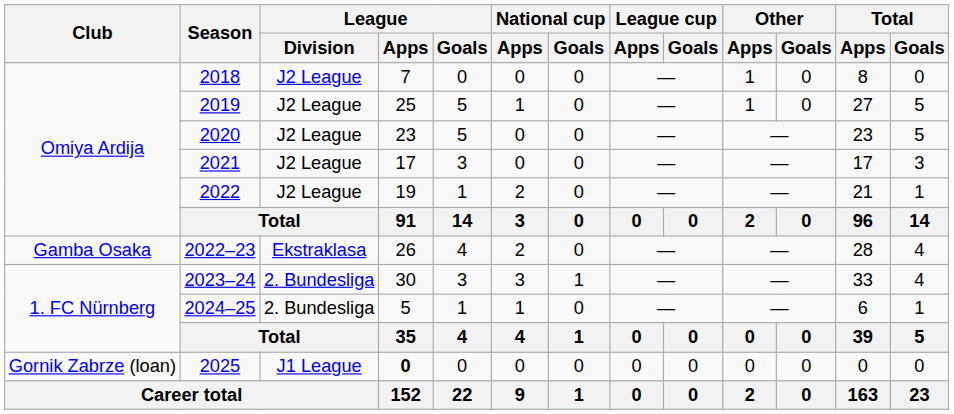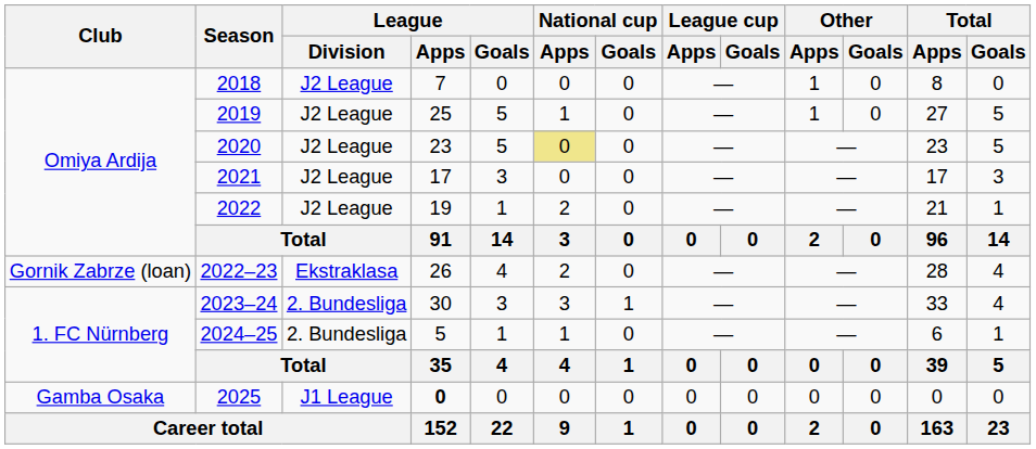 <table class="wikitable" style="text-align:center">
 <tr>
 <th rowspan="2">Club</th>
 <th rowspan="2">Season</th>
 <th colspan="3">League</th>
 <th colspan="2">National cup</th>
 <th colspan="2">League cup</th>
 <th colspan="2">Other</th>
 <th colspan="2">Total</th>
 </tr>
 <tr>
 <th>Division</th>
 <th>Apps</th>
 <th>Goals</th>
 <th>Apps</th>
 <th>Goals</th>
 <th>Apps</th>
 <th>Goals</th>
 <th>Apps</th>
 <th>Goals</th>
 <th>Apps</th>
 <th>Goals</th>
 </tr>
 <tr>
 <td rowspan="6"><a href='#'>Omiya Ardija</a></td>
 <td><a href='#'>2018</a></td>
 <td><a href='#'>J2 League</a></td>
 <td>7</td>
 <td>0</td>
 <td>0</td>
 <td>0</td>
 <td colspan="2">—</td>
 <td>1</td>
 <td>0</td>
 <td>8</td>
 <td>0</td>
 </tr>
 <tr>
 <td><a href='#'>2019</a></td>
 <td>J2 League</td>
 <td>25</td>
 <td>5</td>
 <td>1</td>
 <td>0</td>
 <td colspan="2">—</td>
 <td>1</td>
 <td>0</td>
 <td>27</td>
 <td>5</td>
 </tr>
 <tr>
 <td><a href='#'>2020</a></td>
 <td>J2 League</td>
 <td>23</td>
 <td>5</td>
-<td>0</td>
+<td style="background: khaki;">0</td>
 <td>0</td>
 <td colspan="2">—</td>
 <td colspan="2">—</td>
 <td>23</td>
 <td>5</td>
 </tr>
 <tr>
 <td><a href='#'>2021</a></td>
 <td>J2 League</td>
 <td>17</td>
 <td>3</td>
 <td>0</td>
 <td>0</td>
 <td colspan="2">—</td>
 <td colspan="2">—</td>
 <td>17</td>
 <td>3</td>
 </tr>
 <tr>
 <td><a href='#'>2022</a></td>
 <td>J2 League</td>
 <td>19</td>
 <td>1</td>
 <td>2</td>
 <td>0</td>
 <td colspan="2">—</td>
 <td colspan="2">—</td>
 <td>21</td>
 <td>1</td>
 </tr>
 <tr>
 <th colspan="2">Total</th>
 <th>91</th>
 <th>14</th>
 <th>3</th>
 <th>0</th>
 <th>0</th>
 <th>0</th>
 <th>2</th>
 <th>0</th>
 <th>96</th>
 <th>14</th>
 </tr>
 <tr>
-<td><a href='#'>Gamba Osaka</a></td>
+<td><a href='#'>Gornik Zabrze</a> (loan)</td>
 <td><a href='#'>2022–23</a></td>
 <td><a href='#'>Ekstraklasa</a></td>
 <td>26</td>
 <td>4</td>
 <td>2</td>
 <td>0</td>
 <td colspan="2">—</td>
 <td colspan="2">—</td>
 <td>28</td>
 <td>4</td>
 </tr>
 <tr>
 <td rowspan="3"><a href='#'>1. FC Nürnberg</a></td>
 <td><a href='#'>2023–24</a></td>
 <td><a href='#'>2. Bundesliga</a></td>
 <td>30</td>
 <td>3</td>
 <td>3</td>
 <td>1</td>
 <td colspan="2">—</td>
 <td colspan="2">—</td>
 <td>33</td>
 <td>4</td>
 </tr>
 <tr>
 <td><a href='#'>2024–25</a></td>
 <td>2. Bundesliga</td>
 <td>5</td>
 <td>1</td>
 <td>1</td>
 <td>0</td>
 <td colspan="2">—</td>
 <td colspan="2">—</td>
 <td>6</td>
 <td>1</td>
 </tr>
 <tr>
 <th colspan="2">Total</th>
 <th>35</th>
 <th>4</th>
 <th>4</th>
 <th>1</th>
 <th>0</th>
 <th>0</th>
 <th>0</th>
 <th>0</th>
 <th>39</th>
 <th>5</th>
 </tr>
 <tr>
-<td><a href='#'>Gornik Zabrze</a> (loan)</td>
+<td><a href='#'>Gamba Osaka</a></td>
 <td><a href='#'>2025</a></td>
 <td><a href='#'>J1 League</a></td>
 <td><strong>0</strong></td>
 <td>0</td>
 <td>0</td>
 <td>0</td>
 <td>0</td>
 <td>0</td>
 <td>0</td>
 <td>0</td>
 <td>0</td>
 <td>0</td>
 </tr>
 <tr>
 <th colspan="3">Career total</th>
 <th>152</th>
 <th>22</th>
 <th>9</th>
 <th>1</th>
 <th>0</th>
 <th>0</th>
 <th>2</th>
 <th>0</th>
 <th>163</th>
 <th>23</th>
 </tr>
 </table>
